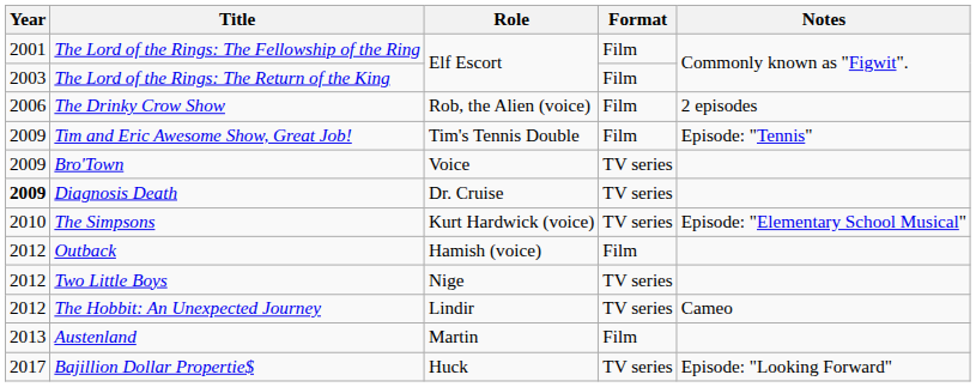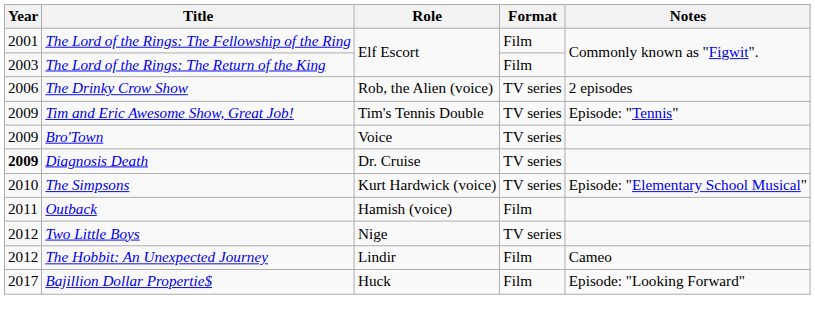 <table class="wikitable">
 <tr>
 <th>Year</th>
 <th>Title</th>
 <th>Role</th>
 <th>Format</th>
 <th>Notes</th>
 </tr>
 <tr>
 <td>2001</td>
 <td><em><a href='#'>The Lord of the Rings: The Fellowship of the Ring</a></em></td>
 <td rowspan="2">Elf Escort</td>
 <td>Film</td>
 <td rowspan="2">Commonly known as "<a href='#'>Figwit</a>".</td>
 </tr>
 <tr>
 <td>2003</td>
 <td><em><a href='#'>The Lord of the Rings: The Return of the King</a></em></td>
 <td>Film</td>
 </tr>
 <tr>
 <td>2006</td>
 <td><em><a href='#'>The Drinky Crow Show</a></em></td>
 <td>Rob, the Alien (voice)</td>
-<td>Film</td>
+<td>TV series</td>
 <td>2 episodes</td>
 </tr>
 <tr>
 <td>2009</td>
 <td><em><a href='#'>Tim and Eric Awesome Show, Great Job!</a></em></td>
 <td>Tim's Tennis Double</td>
-<td>Film</td>
+<td>TV series</td>
 <td>Episode: "<a href='#'>Tennis</a>"</td>
 </tr>
 <tr>
 <td>2009</td>
 <td><em><a href='#'>Bro'Town</a></em></td>
 <td>Voice</td>
 <td>TV series</td>
 <td></td>
 </tr>
 <tr>
 <td><strong>2009</strong></td>
 <td><em><a href='#'>Diagnosis Death</a></em></td>
 <td>Dr. Cruise</td>
 <td>TV series</td>
 <td></td>
 </tr>
 <tr>
 <td>2010</td>
 <td><em><a href='#'>The Simpsons</a></em></td>
 <td>Kurt Hardwick (voice)</td>
 <td>TV series</td>
 <td>Episode: "<a href='#'>Elementary School Musical</a>"</td>
 </tr>
 <tr>
-<td>2012</td>
+<td>2011</td>
 <td><a href='#'><em>Outback</em></a></td>
 <td>Hamish (voice)</td>
 <td>Film</td>
 <td></td>
 </tr>
 <tr>
 <td>2012</td>
 <td><em><a href='#'>Two Little Boys</a></em></td>
 <td>Nige</td>
 <td>TV series</td>
 <td></td>
 </tr>
 <tr>
 <td>2012</td>
 <td><em><a href='#'>The Hobbit: An Unexpected Journey</a></em></td>
 <td>Lindir</td>
-<td>TV series</td>
+<td>Film</td>
 <td>Cameo</td>
-</tr>
-<tr>
-<td>2013</td>
-<td><em><a href='#'>Austenland</a></em></td>
-<td>Martin</td>
-<td>Film</td>
-<td></td>
 </tr>
 <tr>
 <td>2017</td>
 <td><em><a href='#'>Bajillion Dollar Propertie$</a></em></td>
 <td>Huck</td>
-<td>TV series</td>
+<td>Film</td>
 <td>Episode: "Looking Forward"</td>
 </tr>
 </table>
